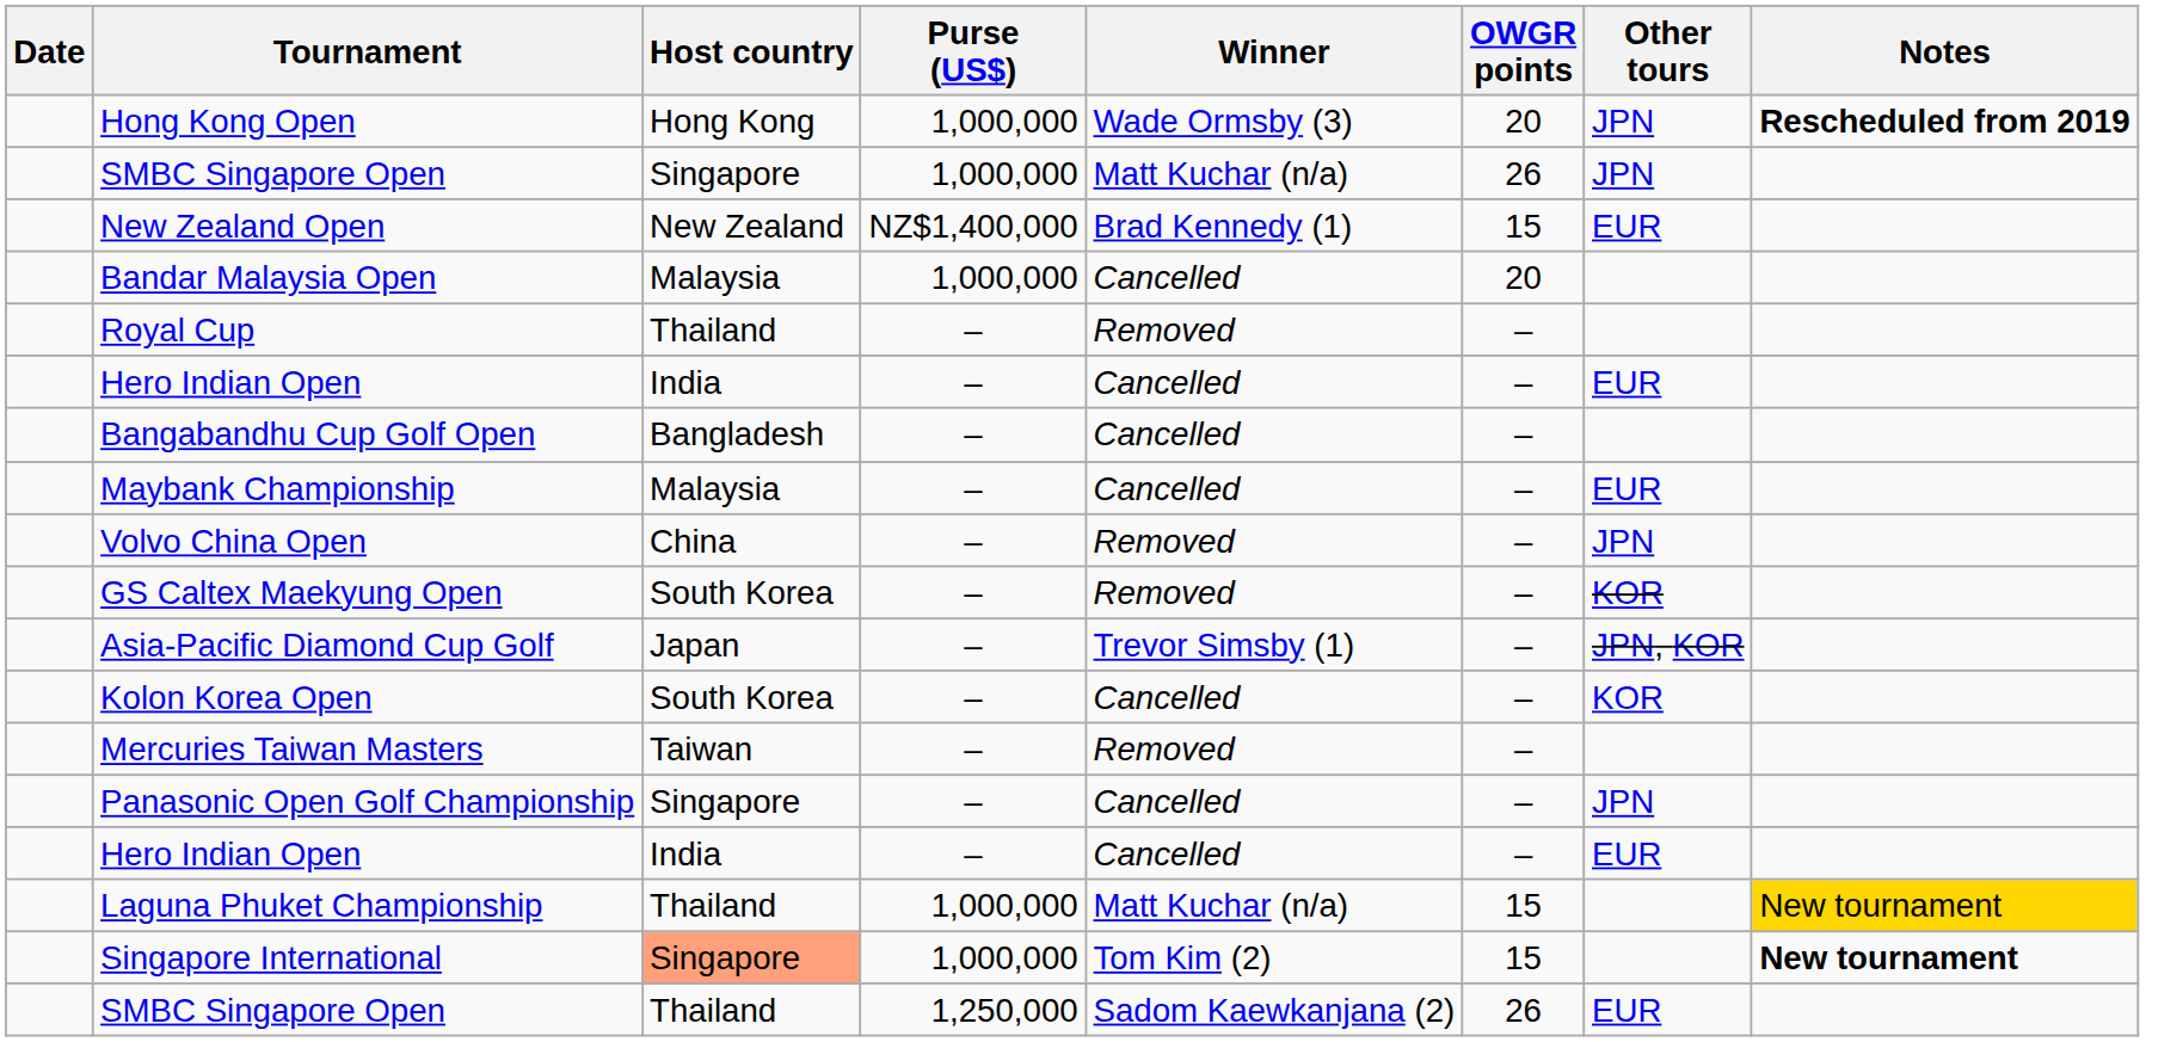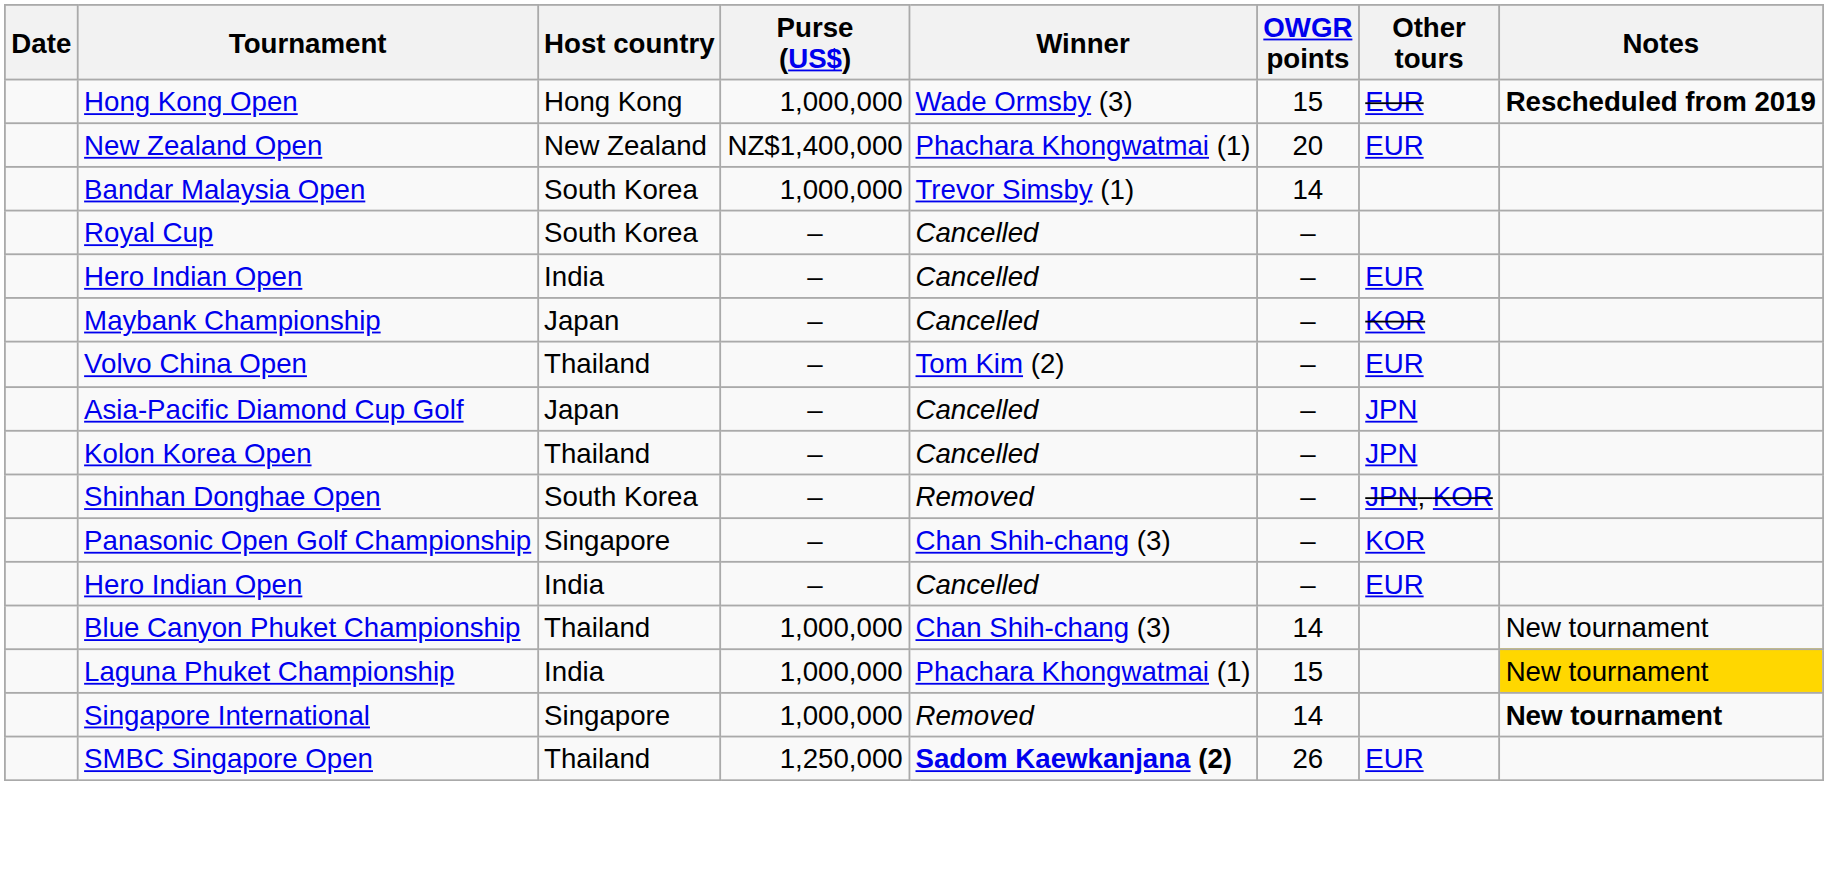 <table class="wikitable" style="font-size:95%">
 <tr>
 <th>Date</th>
 <th>Tournament</th>
 <th>Host country</th>
 <th>Purse<br>(<a href='#'>US$</a>)</th>
 <th>Winner</th>
 <th><a href='#'>OWGR</a><br>points</th>
 <th>Other<br>tours</th>
 <th>Notes</th>
 </tr>
 <tr>
 <td align=right></td>
 <td><a href='#'>Hong Kong Open</a></td>
 <td>Hong Kong</td>
 <td align=right>1,000,000</td>
 <td> <a href='#'>Wade Ormsby</a> (3)</td>
-<td align=center>20</td>
-<td><a href='#'>JPN</a></td>
+<td align=center>15</td>
+<td><s><a href='#'>EUR</a></s></td>
 <td><strong>Rescheduled from 2019</strong></td>
-</tr>
-<tr>
-<td align=right></td>
-<td><a href='#'>SMBC Singapore Open</a></td>
-<td>Singapore</td>
-<td align=right>1,000,000</td>
-<td> <a href='#'>Matt Kuchar</a> (n/a)</td>
-<td align=center>26</td>
-<td><a href='#'>JPN</a></td>
-<td></td>
 </tr>
 <tr>
 <td align=right></td>
 <td><a href='#'>New Zealand Open</a></td>
 <td>New Zealand</td>
 <td align=right>NZ$1,400,000</td>
-<td> <a href='#'>Brad Kennedy</a> (1)</td>
-<td align=center>15</td>
+<td> <a href='#'>Phachara Khongwatmai</a> (1)</td>
+<td align=center>20</td>
 <td><a href='#'>EUR</a></td>
 <td></td>
 </tr>
 <tr>
 <td align=right></td>
 <td><a href='#'>Bandar Malaysia Open</a></td>
-<td>Malaysia</td>
+<td>South Korea</td>
 <td align=right>1,000,000</td>
-<td><em>Cancelled</em></td>
-<td align=center>20</td>
+<td> <a href='#'>Trevor Simsby</a> (1)</td>
+<td align=center>14</td>
 <td></td>
 <td></td>
 </tr>
 <tr>
 <td align=right><s></s></td>
 <td><a href='#'>Royal Cup</a></td>
-<td>Thailand</td>
+<td>South Korea</td>
 <td align=center>–</td>
-<td><em>Removed</em></td>
+<td><em>Cancelled</em></td>
 <td align=center>–</td>
 <td></td>
 <td></td>
 </tr>
 <tr>
 <td align=right><s></s></td>
 <td><a href='#'>Hero Indian Open</a></td>
 <td>India</td>
 <td align=center>–</td>
 <td><em>Cancelled</em></td>
 <td align=center>–</td>
 <td><a href='#'>EUR</a></td>
 <td></td>
 </tr>
 <tr>
 <td align=right><s></s></td>
-<td><a href='#'>Bangabandhu Cup Golf Open</a></td>
-<td>Bangladesh</td>
+<td><a href='#'>Maybank Championship</a></td>
+<td>Japan</td>
 <td align=center>–</td>
 <td><em>Cancelled</em></td>
 <td align=center>–</td>
-<td></td>
-<td></td>
-</tr>
-<tr>
-<td align=right><s></s></td>
-<td><a href='#'>Maybank Championship</a></td>
-<td>Malaysia</td>
-<td align=center>–</td>
-<td><em>Cancelled</em></td>
-<td align=center>–</td>
-<td><a href='#'>EUR</a></td>
+<td><s><a href='#'>KOR</a></s></td>
 <td></td>
 </tr>
 <tr>
 <td align=right><s></s></td>
 <td><a href='#'>Volvo China Open</a></td>
-<td>China</td>
+<td>Thailand</td>
 <td align=center>–</td>
-<td><em>Removed</em></td>
+<td> <a href='#'>Tom Kim</a> (2)</td>
 <td align=center>–</td>
-<td><a href='#'>JPN</a></td>
-<td></td>
-</tr>
-<tr>
-<td align=right><s></s></td>
-<td><a href='#'>GS Caltex Maekyung Open</a></td>
-<td>South Korea</td>
-<td align=center>–</td>
-<td><em>Removed</em></td>
-<td align=center>–</td>
-<td><s><a href='#'>KOR</a></s></td>
+<td><a href='#'>EUR</a></td>
 <td></td>
 </tr>
 <tr>
 <td align=right><s></s></td>
 <td><a href='#'>Asia-Pacific Diamond Cup Golf</a></td>
 <td>Japan</td>
 <td align=center>–</td>
-<td> <a href='#'>Trevor Simsby</a> (1)</td>
+<td><em>Cancelled</em></td>
 <td align=center>–</td>
-<td><s><a href='#'>JPN</a>, <a href='#'>KOR</a></s></td>
+<td><a href='#'>JPN</a></td>
 <td></td>
 </tr>
 <tr>
 <td align=right><s></s></td>
 <td><a href='#'>Kolon Korea Open</a></td>
-<td>South Korea</td>
+<td>Thailand</td>
 <td align=center>–</td>
 <td><em>Cancelled</em></td>
 <td align=center>–</td>
-<td><a href='#'>KOR</a></td>
+<td><a href='#'>JPN</a></td>
 <td></td>
 </tr>
 <tr>
 <td align=right><s></s></td>
-<td><a href='#'>Mercuries Taiwan Masters</a></td>
-<td>Taiwan</td>
+<td><a href='#'>Shinhan Donghae Open</a></td>
+<td>South Korea</td>
 <td align=center>–</td>
 <td><em>Removed</em></td>
 <td align=center>–</td>
-<td></td>
+<td><s><a href='#'>JPN</a>, <a href='#'>KOR</a></s></td>
 <td></td>
 </tr>
 <tr>
 <td align=right><s></s></td>
 <td><a href='#'>Panasonic Open Golf Championship</a></td>
 <td>Singapore</td>
 <td align=center>–</td>
-<td><em>Cancelled</em></td>
+<td> <a href='#'>Chan Shih-chang</a> (3)</td>
 <td align=center>–</td>
-<td><a href='#'>JPN</a></td>
+<td><a href='#'>KOR</a></td>
 <td></td>
 </tr>
 <tr>
 <td align=right><s></s></td>
 <td><a href='#'>Hero Indian Open</a></td>
 <td>India</td>
 <td align=center>–</td>
 <td><em>Cancelled</em></td>
 <td align=center>–</td>
 <td><a href='#'>EUR</a></td>
 <td></td>
 </tr>
 <tr>
 <td align=right></td>
-<td><a href='#'>Laguna Phuket Championship</a></td>
+<td><a href='#'>Blue Canyon Phuket Championship</a></td>
 <td>Thailand</td>
 <td align=right>1,000,000</td>
-<td> <a href='#'>Matt Kuchar</a> (n/a)</td>
+<td> <a href='#'>Chan Shih-chang</a> (3)</td>
+<td align=center>14</td>
+<td></td>
+<td>New tournament</td>
+</tr>
+<tr>
+<td align=right></td>
+<td><a href='#'>Laguna Phuket Championship</a></td>
+<td>India</td>
+<td align=right>1,000,000</td>
+<td> <a href='#'>Phachara Khongwatmai</a> (1)</td>
 <td align=center>15</td>
 <td></td>
 <td style="background: gold;">New tournament</td>
 </tr>
 <tr>
 <td align=right></td>
 <td><a href='#'>Singapore International</a></td>
-<td style="background: lightsalmon;">Singapore</td>
+<td>Singapore</td>
 <td align=right>1,000,000</td>
-<td> <a href='#'>Tom Kim</a> (2)</td>
-<td align=center>15</td>
+<td><em>Removed</em></td>
+<td align=center>14</td>
 <td></td>
 <td><strong>New tournament</strong></td>
 </tr>
 <tr>
 <td align=right></td>
 <td><a href='#'>SMBC Singapore Open</a></td>
 <td>Thailand</td>
 <td align=right>1,250,000</td>
-<td> <a href='#'>Sadom Kaewkanjana</a> (2)</td>
+<td><strong> <a href='#'>Sadom Kaewkanjana</a> (2)</strong></td>
 <td align=center>26</td>
 <td><a href='#'>EUR</a></td>
 <td></td>
 </tr>
 </table>
